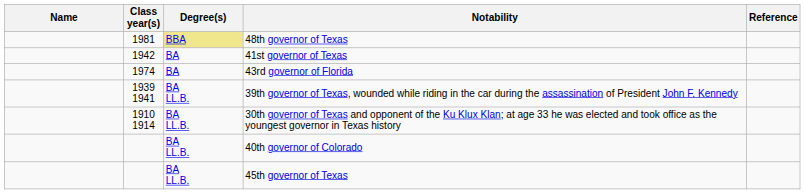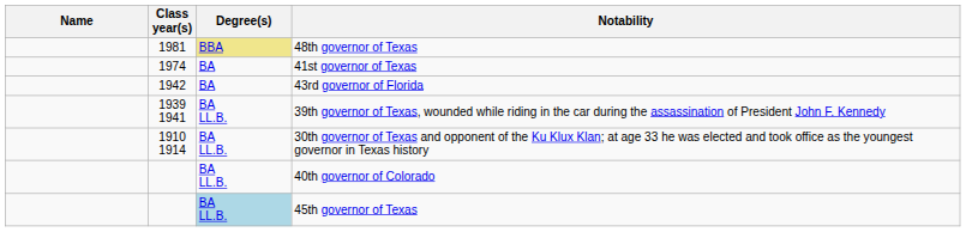 <table class="wikitable sortable" style="width:100%">
 <tr>
 <th style="width:15%;">Name</th>
 <th style="width:5%;">Class year(s)</th>
 <th style="width:10%;">Degree(s)</th>
 <th style="width:*;" class="unsortable">Notability</th>
-<th style="width:5%;" class="unsortable">Reference</th>
 </tr>
 <tr>
 <td></td>
 <td style="text-align:center;">1981</td>
 <td style="background: khaki;"><a href='#'>BBA</a></td>
 <td>48th <a href='#'>governor of Texas</a></td>
-<td style="text-align:center;"></td>
+</tr>
+<tr>
+<td></td>
+<td style="text-align:center;">1974</td>
+<td><a href='#'>BA</a></td>
+<td>41st <a href='#'>governor of Texas</a></td>
 </tr>
 <tr>
 <td></td>
 <td style="text-align:center;">1942</td>
 <td><a href='#'>BA</a></td>
-<td>41st <a href='#'>governor of Texas</a></td>
-<td style="text-align:center;"></td>
-</tr>
-<tr>
-<td></td>
-<td style="text-align:center;">1974</td>
-<td><a href='#'>BA</a></td>
 <td>43rd <a href='#'>governor of Florida</a></td>
-<td style="text-align:center;"></td>
 </tr>
 <tr>
 <td></td>
 <td style="text-align:center;">1939<br>1941</td>
 <td><a href='#'>BA</a><br><a href='#'>LL.B.</a></td>
 <td>39th <a href='#'>governor of Texas</a>, wounded while riding in the car during the <a href='#'>assassination</a> of President <a href='#'>John F. Kennedy</a></td>
-<td style="text-align:center;"></td>
 </tr>
 <tr>
 <td></td>
 <td style="text-align:center;">1910<br>1914</td>
 <td><a href='#'>BA</a><br><a href='#'>LL.B.</a></td>
 <td>30th <a href='#'>governor of Texas</a> and opponent of the <a href='#'>Ku Klux Klan</a>; at age 33 he was elected and took office as the youngest governor in Texas history</td>
-<td style="text-align:center;"></td>
 </tr>
 <tr>
 <td></td>
 <td style="text-align:center;"></td>
 <td><a href='#'>BA</a><br><a href='#'>LL.B.</a></td>
 <td>40th <a href='#'>governor of Colorado</a></td>
-<td style="text-align:center;"></td>
 </tr>
 <tr>
 <td></td>
 <td style="text-align:center;"></td>
-<td><a href='#'>BA</a><br><a href='#'>LL.B.</a></td>
+<td style="background: lightblue;"><a href='#'>BA</a><br><a href='#'>LL.B.</a></td>
 <td>45th <a href='#'>governor of Texas</a></td>
-<td style="text-align:center;"></td>
 </tr>
 </table>
